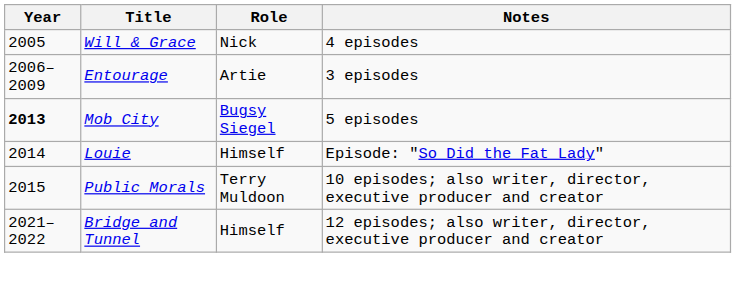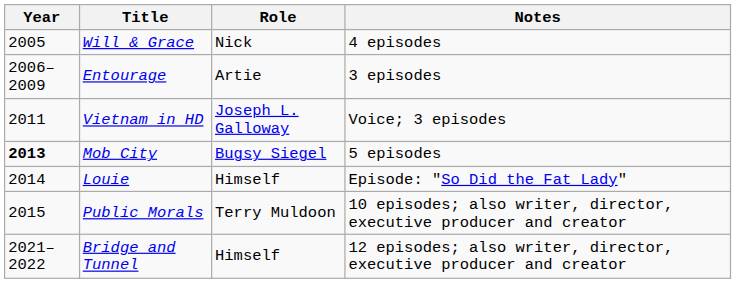 <table class="wikitable sortable">
 <tr>
 <th>Year</th>
 <th>Title</th>
 <th>Role</th>
 <th class=unsortable>Notes</th>
 </tr>
 <tr>
 <td>2005</td>
 <td><em><a href='#'>Will & Grace</a></em></td>
 <td>Nick</td>
 <td>4 episodes</td>
 </tr>
 <tr>
 <td>2006–2009</td>
 <td><em><a href='#'>Entourage</a></em></td>
 <td>Artie</td>
 <td>3 episodes</td>
+</tr>
+<tr>
+<td>2011</td>
+<td><em><a href='#'>Vietnam in HD</a></em></td>
+<td><a href='#'>Joseph L. Galloway</a></td>
+<td>Voice; 3 episodes</td>
 </tr>
 <tr>
 <td><strong>2013</strong></td>
 <td><em><a href='#'>Mob City</a></em></td>
 <td><a href='#'>Bugsy Siegel</a></td>
 <td>5 episodes</td>
 </tr>
 <tr>
 <td>2014</td>
 <td><em><a href='#'>Louie</a></em></td>
 <td>Himself</td>
 <td>Episode: "<a href='#'>So Did the Fat Lady</a>"</td>
 </tr>
 <tr>
 <td>2015</td>
 <td><em><a href='#'>Public Morals</a></em></td>
 <td>Terry Muldoon</td>
 <td>10 episodes; also writer, director, executive producer and creator</td>
 </tr>
 <tr>
 <td>2021–2022</td>
 <td><em><a href='#'>Bridge and Tunnel</a></em></td>
 <td>Himself</td>
 <td>12 episodes; also writer, director, executive producer and creator</td>
 </tr>
 </table>
